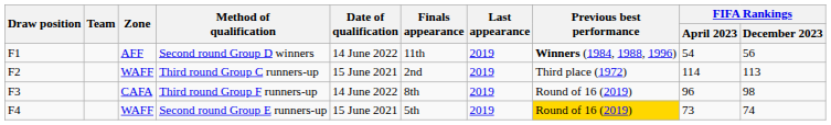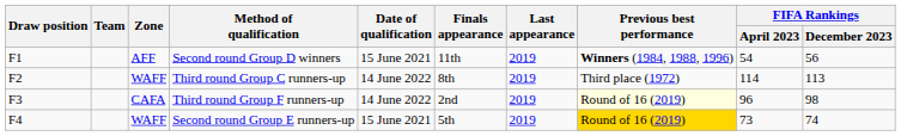 <table class="wikitable sortable">
 <tr>
 <th rowspan=2>Draw position</th>
 <th rowspan=2>Team</th>
 <th rowspan=2>Zone</th>
 <th rowspan=2>Method of<br>qualification</th>
 <th rowspan=2>Date of<br>qualification</th>
 <th rowspan=2>Finals<br>appearance</th>
 <th rowspan=2>Last<br>appearance</th>
 <th rowspan=2>Previous best<br>performance</th>
 <th colspan=2><a href='#'>FIFA Rankings</a></th>
 </tr>
 <tr>
 <th>April 2023</th>
 <th>December 2023</th>
 </tr>
 <tr>
 <td>F1</td>
 <td style=white-space:nowrap></td>
 <td><a href='#'>AFF</a></td>
 <td data-sort-value="D1"><a href='#'>Second round Group D</a> winners</td>
-<td data-sort-value="16">14 June 2022</td>
+<td data-sort-value="7">15 June 2021</td>
 <td>11th</td>
 <td><a href='#'>2019</a></td>
 <td data-sort-value="6.1"><strong>Winners</strong> (<a href='#'>1984</a>, <a href='#'>1988</a>, <a href='#'>1996</a>)</td>
 <td>54</td>
 <td>56</td>
 </tr>
 <tr>
 <td>F2</td>
 <td style=white-space:nowrap></td>
 <td><a href='#'>WAFF</a></td>
 <td data-sort-value="C2"><a href='#'>Third round Group C</a> runners-up</td>
-<td data-sort-value="7">15 June 2021</td>
-<td>2nd</td>
+<td data-sort-value="16">14 June 2022</td>
+<td>8th</td>
 <td><a href='#'>2019</a></td>
 <td data-sort-value="6.4">Third place (<a href='#'>1972</a>)</td>
 <td>114</td>
 <td>113</td>
 </tr>
 <tr>
 <td>F3</td>
 <td style=white-space:nowrap></td>
 <td><a href='#'>CAFA</a></td>
 <td data-sort-value="F2"><a href='#'>Third round Group F</a> runners-up</td>
 <td data-sort-value="20">14 June 2022</td>
-<td>8th</td>
+<td>2nd</td>
 <td><a href='#'>2019</a></td>
-<td data-sort-value="6.3">Round of 16 (<a href='#'>2019</a>)</td>
+<td data-sort-value="6.3" style="background: lightyellow;">Round of 16 (<a href='#'>2019</a>)</td>
 <td>96</td>
 <td>98</td>
 </tr>
 <tr>
 <td>F4</td>
 <td style=white-space:nowrap></td>
 <td><a href='#'>WAFF</a></td>
 <td data-sort-value="E2"><a href='#'>Second round Group E</a> runners-up</td>
 <td data-sort-value="11">15 June 2021</td>
 <td>5th</td>
 <td><a href='#'>2019</a></td>
 <td data-sort-value="6.2" style="background: gold;">Round of 16 (<a href='#'>2019</a>)</td>
 <td>73</td>
 <td>74</td>
 </tr>
 </table>
